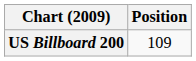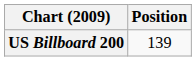 <table class="wikitable plainrowheaders">
 <tr>
 <th scope="col">Chart (2009)</th>
 <th scope="col">Position</th>
 </tr>
 <tr>
 <th scope="row">US <em>Billboard</em> 200</th>
-<td style="text-align:center;">109</td>
+<td style="text-align:center;">139</td>
 </tr>
 </table>
